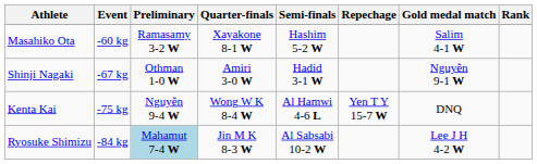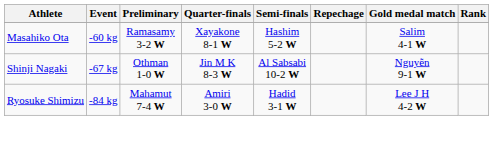 <table class="wikitable" style="font-size:90%">
 <tr>
 <th>Athlete</th>
 <th>Event</th>
 <th>Preliminary</th>
 <th>Quarter-finals</th>
 <th>Semi-finals</th>
 <th>Repechage</th>
 <th>Gold medal match</th>
 <th>Rank</th>
 </tr>
 <tr style="font-size:95%">
 </tr>
 <tr align=center>
 <td align=left><a href='#'>Masahiko Ota</a></td>
 <td align=left><a href='#'>-60 kg</a></td>
 <td> <a href='#'>Ramasamy</a><br>3-2 <strong>W</strong></td>
 <td> <a href='#'>Xayakone</a><br>8-1 <strong>W</strong></td>
 <td> <a href='#'>Hashim</a><br>5-2 <strong>W</strong></td>
 <td></td>
 <td> <a href='#'>Salim</a><br>4-1 <strong>W</strong></td>
 <td></td>
 </tr>
 <tr align=center>
 <td align=left><a href='#'>Shinji Nagaki</a></td>
 <td align=left><a href='#'>-67 kg</a></td>
 <td> <a href='#'>Othman</a><br>1-0 <strong>W</strong></td>
-<td> <a href='#'>Amiri</a><br>3-0 <strong>W</strong></td>
-<td> <a href='#'>Hadid</a><br>3-1 <strong>W</strong></td>
+<td> <a href='#'>Jin M K</a><br>8-3 <strong>W</strong></td>
+<td> <a href='#'>Al Sabsabi</a><br>10-2 <strong>W</strong></td>
 <td></td>
 <td> <a href='#'>Nguyễn</a><br>9-1 <strong>W</strong></td>
 <td></td>
 </tr>
 <tr align=center>
-<td align=left><a href='#'>Kenta Kai</a></td>
-<td align=left><a href='#'>-75 kg</a></td>
-<td> <a href='#'>Nguyễn</a><br>9-4 <strong>W</strong></td>
-<td> <a href='#'>Wong W K</a><br>8-4 <strong>W</strong></td>
-<td> <a href='#'>Al Hamwi</a><br>4-6 <strong>L</strong></td>
-<td> <a href='#'>Yen T Y</a><br>15-7 <strong>W</strong></td>
-<td colspan=1>DNQ</td>
-<td></td>
-</tr>
-<tr align=center>
 <td align=left><a href='#'>Ryosuke Shimizu</a></td>
 <td align=left><a href='#'>-84 kg</a></td>
-<td style="background: lightblue;"> <a href='#'>Mahamut</a><br>7-4 <strong>W</strong></td>
-<td> <a href='#'>Jin M K</a><br>8-3 <strong>W</strong></td>
-<td> <a href='#'>Al Sabsabi</a><br>10-2 <strong>W</strong></td>
+<td> <a href='#'>Mahamut</a><br>7-4 <strong>W</strong></td>
+<td> <a href='#'>Amiri</a><br>3-0 <strong>W</strong></td>
+<td> <a href='#'>Hadid</a><br>3-1 <strong>W</strong></td>
 <td></td>
 <td> <a href='#'>Lee J H</a><br>4-2 <strong>W</strong></td>
 <td></td>
 </tr>
 </table>
